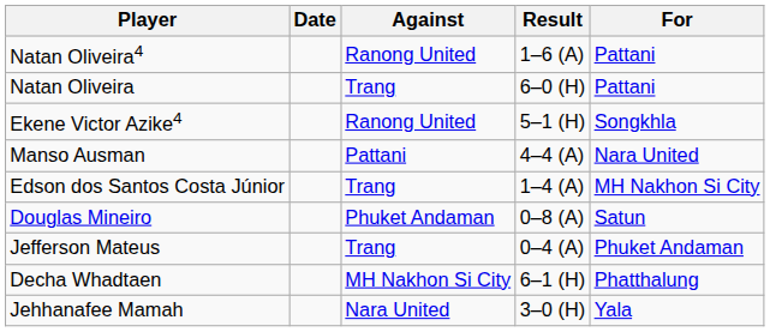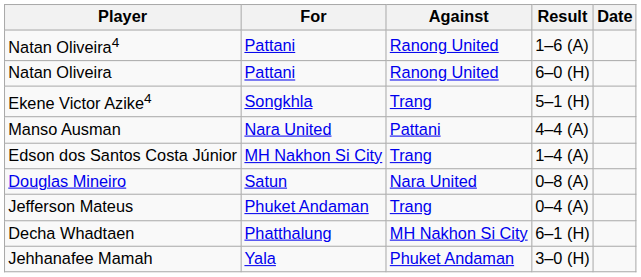 <table class="wikitable">
 <tr>
 <th>Player</th>
-<th>Date</th>
+<th>For</th>
 <th>Against</th>
 <th>Result</th>
-<th>For</th>
+<th>Date</th>
 </tr>
 <tr>
 <td> Natan Oliveira<sup>4</sup></td>
-<td></td>
+<td><a href='#'>Pattani</a></td>
 <td><a href='#'>Ranong United</a></td>
 <td>1–6 (A)</td>
-<td><a href='#'>Pattani</a></td>
+<td></td>
 </tr>
 <tr>
 <td> Natan Oliveira</td>
+<td><a href='#'>Pattani</a></td>
+<td><a href='#'>Ranong United</a></td>
+<td>6–0 (H)</td>
 <td></td>
-<td><a href='#'>Trang</a></td>
-<td>6–0 (H)</td>
-<td><a href='#'>Pattani</a></td>
 </tr>
 <tr>
 <td> Ekene Victor Azike<sup>4</sup></td>
+<td><a href='#'>Songkhla</a></td>
+<td><a href='#'>Trang</a></td>
+<td>5–1 (H)</td>
 <td></td>
-<td><a href='#'>Ranong United</a></td>
-<td>5–1 (H)</td>
-<td><a href='#'>Songkhla</a></td>
 </tr>
 <tr>
 <td> Manso Ausman</td>
-<td></td>
+<td><a href='#'>Nara United</a></td>
 <td><a href='#'>Pattani</a></td>
 <td>4–4 (A)</td>
-<td><a href='#'>Nara United</a></td>
+<td></td>
 </tr>
 <tr>
 <td> Edson dos Santos Costa Júnior</td>
-<td></td>
+<td><a href='#'>MH Nakhon Si City</a></td>
 <td><a href='#'>Trang</a></td>
 <td>1–4 (A)</td>
-<td><a href='#'>MH Nakhon Si City</a></td>
+<td></td>
 </tr>
 <tr>
 <td> <a href='#'>Douglas Mineiro</a></td>
+<td><a href='#'>Satun</a></td>
+<td><a href='#'>Nara United</a></td>
+<td>0–8 (A)</td>
 <td></td>
-<td><a href='#'>Phuket Andaman</a></td>
-<td>0–8 (A)</td>
-<td><a href='#'>Satun</a></td>
 </tr>
 <tr>
 <td> Jefferson Mateus</td>
-<td></td>
+<td><a href='#'>Phuket Andaman</a></td>
 <td><a href='#'>Trang</a></td>
 <td>0–4 (A)</td>
-<td><a href='#'>Phuket Andaman</a></td>
+<td></td>
 </tr>
 <tr>
 <td> Decha Whadtaen</td>
-<td></td>
+<td><a href='#'>Phatthalung</a></td>
 <td><a href='#'>MH Nakhon Si City</a></td>
 <td>6–1 (H)</td>
-<td><a href='#'>Phatthalung</a></td>
+<td></td>
 </tr>
 <tr>
 <td> Jehhanafee Mamah</td>
+<td><a href='#'>Yala</a></td>
+<td><a href='#'>Phuket Andaman</a></td>
+<td>3–0 (H)</td>
 <td></td>
-<td><a href='#'>Nara United</a></td>
-<td>3–0 (H)</td>
-<td><a href='#'>Yala</a></td>
 </tr>
 </table>
